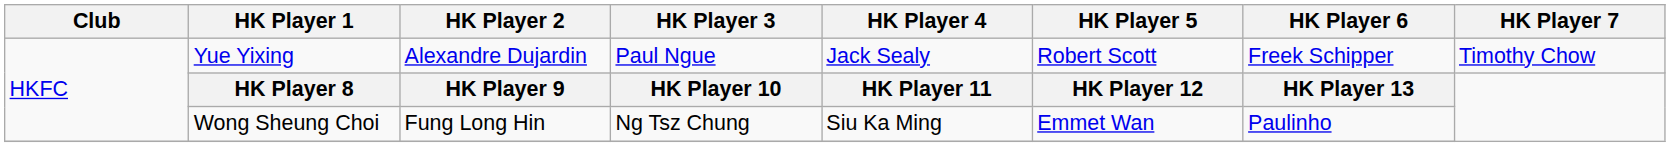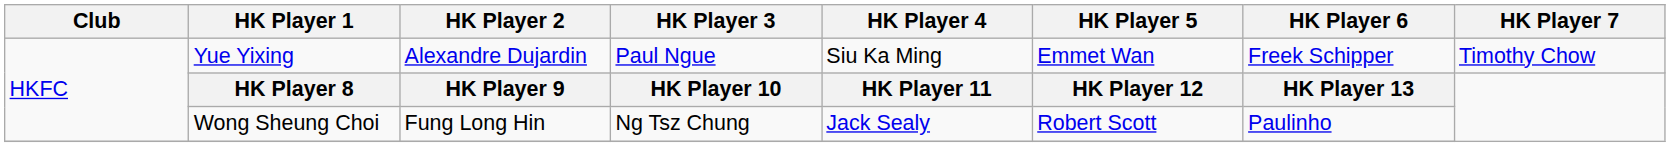 <table class="wikitable">
 <tr>
 <th style="width:130px;">Club</th>
 <th style="width:150px;">HK Player 1</th>
 <th style="width:150px;">HK Player 2</th>
 <th style="width:150px;">HK Player 3</th>
 <th style="width:150px;">HK Player 4</th>
 <th style="width:150px;">HK Player 5</th>
 <th style="width:150px;">HK Player 6</th>
 <th style="width:150px;">HK Player 7</th>
 </tr>
 <tr>
 <td rowspan="3"><a href='#'>HKFC</a></td>
 <td> <a href='#'>Yue Yixing</a></td>
 <td> <a href='#'>Alexandre Dujardin</a></td>
 <td> <a href='#'>Paul Ngue</a></td>
-<td> <a href='#'>Jack Sealy</a></td>
-<td> <a href='#'>Robert Scott</a></td>
+<td> Siu Ka Ming</td>
+<td> <a href='#'>Emmet Wan</a></td>
 <td> <a href='#'>Freek Schipper</a></td>
 <td> <a href='#'>Timothy Chow</a></td>
 </tr>
 <tr>
 <th style="width:150px;">HK Player 8</th>
 <th style="width:150px;">HK Player 9</th>
 <th style="width:150px;">HK Player 10</th>
 <th style="width:150px;">HK Player 11</th>
 <th style="width:150px;">HK Player 12</th>
 <th style="width:150px;">HK Player 13</th>
 </tr>
 <tr>
 <td> Wong Sheung Choi</td>
 <td> Fung Long Hin</td>
 <td> Ng Tsz Chung</td>
-<td> Siu Ka Ming</td>
-<td> <a href='#'>Emmet Wan</a></td>
+<td> <a href='#'>Jack Sealy</a></td>
+<td> <a href='#'>Robert Scott</a></td>
 <td> <a href='#'>Paulinho</a></td>
 </tr>
 <tr>
 </tr>
 </table>
